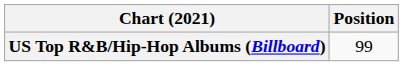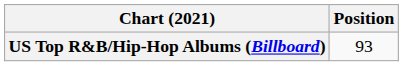 <table class="wikitable sortable plainrowheaders" style="text-align:center">
 <tr>
 <th scope="col">Chart (2021)</th>
 <th scope="col">Position</th>
 </tr>
 <tr>
 <th scope="row">US Top R&B/Hip-Hop Albums (<em><a href='#'>Billboard</a></em>)</th>
-<td>99</td>
+<td>93</td>
 </tr>
 </table>
